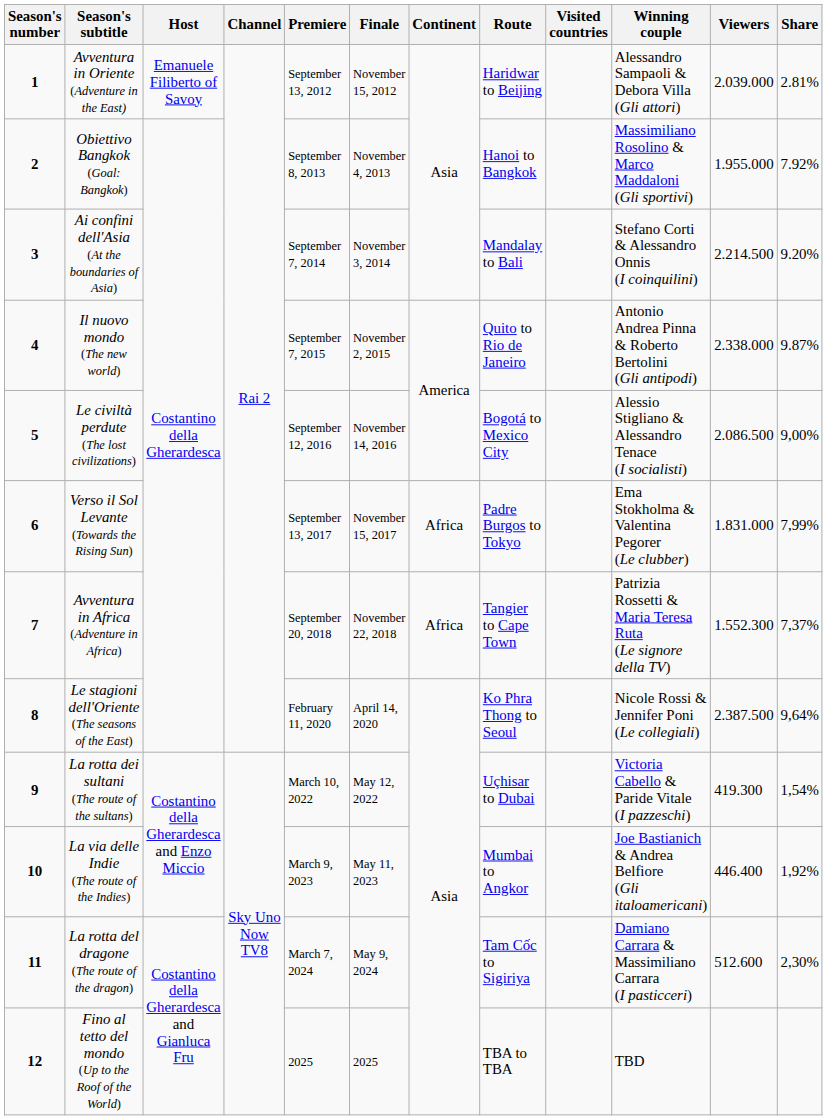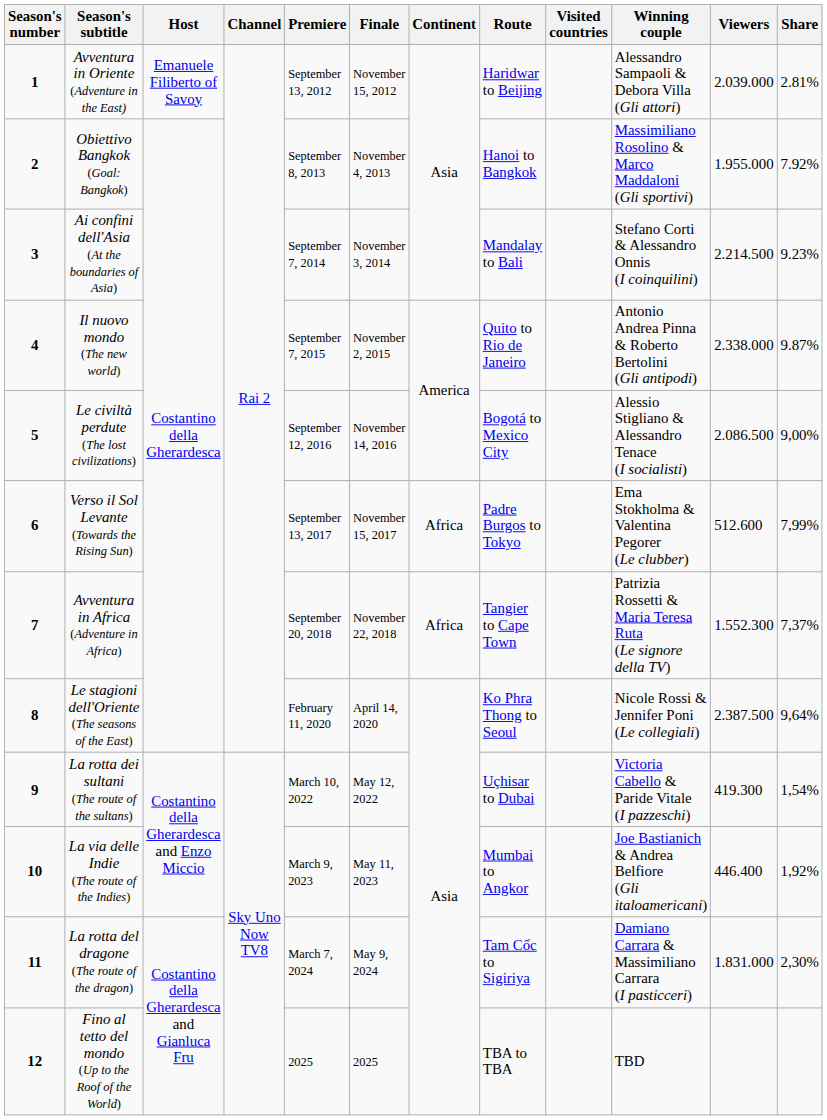 <table class="wikitable">
 <tr>
 <th>Season's number</th>
 <th>Season's subtitle</th>
 <th>Host</th>
 <th>Channel</th>
 <th>Premiere</th>
 <th>Finale</th>
 <th>Continent</th>
 <th>Route</th>
 <th>Visited countries</th>
 <th>Winning couple</th>
 <th>Viewers</th>
 <th>Share</th>
 </tr>
 <tr>
 <td align="center"><strong>1</strong></td>
 <td align="center"><em>Avventura in Oriente</em><br><small>(<em>Adventure in the East)</em></small></td>
 <td align="center"><a href='#'>Emanuele Filiberto of Savoy</a></td>
 <td rowspan=8 align="center"><a href='#'>Rai 2</a></td>
 <td><small>September 13, 2012</small></td>
 <td><small>November 15, 2012</small></td>
 <td rowspan="3" align="center">Asia</td>
 <td><a href='#'>Haridwar</a> to <a href='#'>Beijing</a></td>
 <td><br><br></td>
 <td>Alessandro Sampaoli & Debora Villa<br>(<em>Gli attori</em>)</td>
 <td>2.039.000</td>
 <td>2.81%</td>
 </tr>
 <tr>
 <td align="center"><strong>2</strong></td>
 <td align="center"><em>Obiettivo Bangkok</em><br><small>(<em>Goal: Bangkok</em>)</small></td>
 <td rowspan=7 align="center"><a href='#'>Costantino della Gherardesca</a></td>
 <td><small>September 8, 2013</small></td>
 <td><small>November 4, 2013</small></td>
 <td><a href='#'>Hanoi</a> to <a href='#'>Bangkok</a></td>
 <td><br><br><br></td>
 <td><a href='#'>Massimiliano Rosolino</a> & <a href='#'>Marco Maddaloni</a><br>(<em>Gli sportivi</em>)</td>
 <td>1.955.000</td>
 <td>7.92%</td>
 </tr>
 <tr>
 <td align="center"><strong>3</strong></td>
 <td align="center"><em>Ai confini dell'Asia</em><br><small>(<em>At the boundaries of Asia</em>)</small></td>
 <td><small>September 7, 2014</small></td>
 <td><small>November 3, 2014</small></td>
 <td><a href='#'>Mandalay</a> to <a href='#'>Bali</a></td>
 <td><br><br><br></td>
 <td>Stefano Corti & Alessandro Onnis<br>(<em>I coinquilini</em>)</td>
 <td>2.214.500</td>
-<td>9.20%</td>
+<td>9.23%</td>
 </tr>
 <tr>
 <td align="center"><strong>4</strong></td>
 <td align="center"><em>Il nuovo mondo</em><br><small>(<em>The new world</em>)</small></td>
 <td><small>September 7, 2015</small></td>
 <td><small>November 2, 2015</small></td>
 <td rowspan="2" align="center">America</td>
 <td><a href='#'>Quito</a> to <a href='#'>Rio de Janeiro</a></td>
 <td><br><br></td>
 <td>Antonio Andrea Pinna & Roberto Bertolini<br>(<em>Gli antipodi</em>)</td>
 <td>2.338.000</td>
 <td>9.87%</td>
 </tr>
 <tr>
 <td align="center"><strong>5</strong></td>
 <td align="center"><em>Le civiltà perdute</em><br><small>(<em>The lost civilizations</em>)</small></td>
 <td><small>September 12, 2016</small></td>
 <td><small>November 14, 2016</small></td>
 <td><a href='#'>Bogotá</a> to <a href='#'>Mexico City</a></td>
 <td><br><br></td>
 <td>Alessio Stigliano & Alessandro Tenace<br>(<em>I socialisti</em>)</td>
 <td>2.086.500</td>
 <td>9,00%</td>
 </tr>
 <tr>
 <td align="center"><strong>6</strong></td>
 <td align="center"><em>Verso il Sol Levante</em><br><small>(<em>Towards the Rising Sun</em>)</small></td>
 <td><small>September 13, 2017</small></td>
 <td><small>November 15, 2017</small></td>
 <td rowspan align="center">Africa</td>
 <td><a href='#'>Padre Burgos</a> to <a href='#'>Tokyo</a></td>
 <td><br><br></td>
 <td>Ema Stokholma & Valentina Pegorer<br>(<em>Le clubber</em>)</td>
-<td>1.831.000</td>
+<td>512.600</td>
 <td>7,99%</td>
 </tr>
 <tr>
 <td align="center"><strong>7</strong></td>
 <td align="center"><em>Avventura in Africa</em><br><small>(<em>Adventure in Africa</em>)</small></td>
 <td><small>September 20, 2018</small></td>
 <td><small>November 22, 2018</small></td>
 <td rowspan align="center">Africa</td>
 <td><a href='#'>Tangier</a> to <a href='#'>Cape Town</a></td>
 <td><br><br></td>
 <td>Patrizia Rossetti & <a href='#'>Maria Teresa Ruta</a><br>(<em>Le signore della TV</em>)</td>
 <td>1.552.300</td>
 <td>7,37%</td>
 </tr>
 <tr>
 <td align="center"><strong>8</strong></td>
 <td align="center"><em>Le stagioni dell'Oriente</em><br><small>(<em>The seasons of the East</em>)</small></td>
 <td><small>February 11, 2020</small></td>
 <td><small>April 14, 2020</small></td>
 <td rowspan="5" align="center">Asia</td>
 <td><a href='#'>Ko Phra Thong</a> to <a href='#'>Seoul</a></td>
 <td><br><br></td>
 <td>Nicole Rossi & Jennifer Poni<br>(<em>Le collegiali</em>)</td>
 <td>2.387.500</td>
 <td>9,64%</td>
 </tr>
 <tr>
 <td align="center"><strong>9</strong></td>
 <td align="center"><em>La rotta dei sultani</em><br><small>(<em>The route of the sultans</em>)</small></td>
 <td rowspan=2 align="center"><a href='#'>Costantino della Gherardesca</a> and <a href='#'>Enzo Miccio</a></td>
 <td rowspan=8 align="center"><a href='#'>Sky Uno</a><br><a href='#'>Now</a><br><a href='#'>TV8</a></td>
 <td><small>March 10, 2022</small></td>
 <td><small>May 12, 2022</small></td>
 <td><a href='#'>Uçhisar</a> to <a href='#'>Dubai</a></td>
 <td><br><br><br></td>
 <td><a href='#'>Victoria Cabello</a> & Paride Vitale<br>(<em>I pazzeschi</em>)</td>
 <td>419.300</td>
 <td>1,54%</td>
 </tr>
 <tr>
 <td align="center"><strong>10</strong></td>
 <td align="center"><em>La via delle Indie</em><br><small>(<em>The route of the Indies</em>)</small></td>
 <td><small>March 9, 2023</small></td>
 <td><small>May 11, 2023</small></td>
 <td><a href='#'>Mumbai</a> to <a href='#'>Angkor</a></td>
 <td><br><br></td>
 <td><a href='#'>Joe Bastianich</a> & Andrea Belfiore<br>(<em>Gli italoamericani</em>)</td>
 <td>446.400</td>
 <td>1,92%</td>
 </tr>
 <tr>
 <td align="center"><strong>11</strong></td>
 <td align="center"><em>La rotta del dragone</em><br><small>(<em>The route of the dragon</em>)</small></td>
 <td rowspan=2 align="center"><a href='#'>Costantino della Gherardesca</a> and <a href='#'>Gianluca Fru</a></td>
 <td><small>March 7, 2024</small></td>
 <td><small>May 9, 2024</small></td>
 <td><a href='#'>Tam Cốc</a> to <a href='#'>Sigiriya</a></td>
 <td><br><br></td>
 <td><a href='#'>Damiano Carrara</a> & Massimiliano Carrara<br>(<em>I pasticceri</em>)</td>
-<td>512.600</td>
+<td>1.831.000</td>
 <td>2,30%</td>
 </tr>
 <tr>
 <td align="center"><strong>12</strong></td>
 <td align="center"><em>Fino al tetto del mondo</em><br><small>(<em>Up to the Roof of the World</em>)</small></td>
 <td><small>2025</small></td>
 <td><small>2025</small></td>
 <td>TBA to TBA</td>
 <td><br><br></td>
 <td>TBD</td>
 <td></td>
 <td></td>
 </tr>
 </table>
